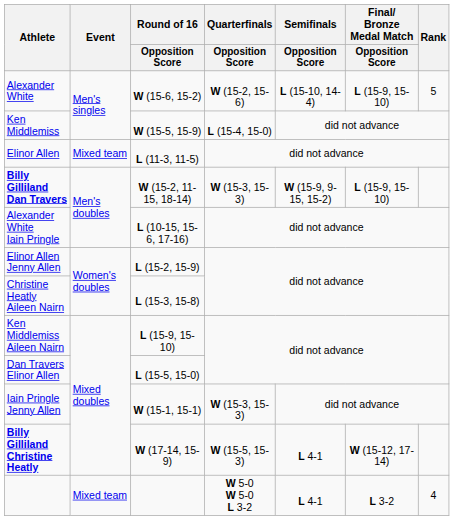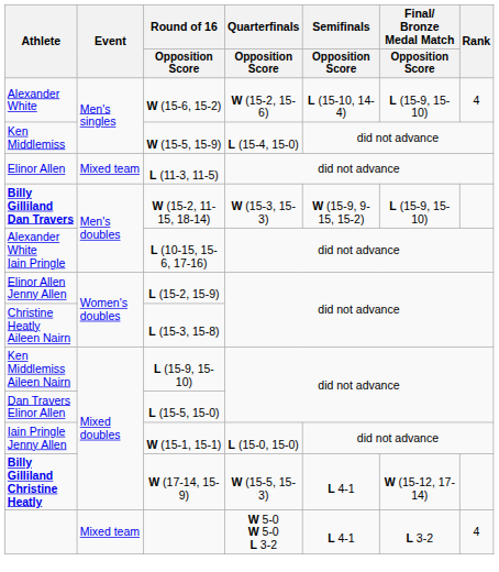 <table class=wikitable style="font-size:90%">
 <tr>
 <th rowspan="2">Athlete</th>
 <th rowspan="2">Event</th>
 <th>Round of 16</th>
 <th>Quarterfinals</th>
 <th>Semifinals</th>
 <th>Final/<br>Bronze Medal Match</th>
 <th rowspan=2>Rank</th>
 </tr>
 <tr style="font-size:95%">
 <th>Opposition<br>Score</th>
 <th>Opposition<br>Score</th>
 <th>Opposition<br>Score</th>
 <th>Opposition<br>Score</th>
 </tr>
 <tr align=center>
 <td align=left><a href='#'>Alexander White</a></td>
 <td align=left rowspan=2><a href='#'>Men's singles</a></td>
 <td><br><strong>W</strong> (15-6, 15-2)</td>
 <td><br><strong>W</strong> (15-2, 15-6)</td>
 <td><br><strong>L</strong> (15-10, 14-4)</td>
 <td><br><strong>L</strong> (15-9, 15-10)</td>
-<td>5</td>
+<td>4</td>
 </tr>
 <tr align=center>
 <td align=left><a href='#'>Ken Middlemiss</a></td>
 <td><br><strong>W</strong> (15-5, 15-9)</td>
 <td><br><strong>L</strong> (15-4, 15-0)</td>
 <td colspan=3>did not advance</td>
 </tr>
 <tr align=center>
 <td align=left><a href='#'>Elinor Allen</a></td>
 <td align=left><a href='#'>Mixed team</a></td>
 <td><br><strong>L</strong> (11-3, 11-5)</td>
 <td colspan=4>did not advance</td>
 </tr>
 <tr align=center>
 <td align=left><strong><a href='#'>Billy Gilliland</a></strong><br><strong><a href='#'>Dan Travers</a></strong></td>
 <td align=left rowspan=2><a href='#'>Men's doubles</a></td>
 <td><br><strong>W</strong> (15-2, 11-15, 18-14)</td>
 <td><br><strong>W</strong> (15-3, 15-3)</td>
 <td><br><strong>W</strong> (15-9, 9-15, 15-2)</td>
 <td><br><strong>L</strong> (15-9, 15-10)</td>
 <td></td>
 </tr>
 <tr align=center>
 <td align=left><a href='#'>Alexander White</a><br><a href='#'>Iain Pringle</a></td>
 <td><br><strong>L</strong> (10-15, 15-6, 17-16)</td>
 <td colspan=4>did not advance</td>
 </tr>
 <tr align=center>
 <td align=left><a href='#'>Elinor Allen</a><br><a href='#'>Jenny Allen</a></td>
 <td align=left rowspan=2><a href='#'>Women's doubles</a></td>
 <td><br><strong>L</strong> (15-2, 15-9)</td>
 <td colspan=4 rowspan=2>did not advance</td>
 </tr>
 <tr align=center>
 <td align=left><a href='#'>Christine Heatly</a><br><a href='#'>Aileen Nairn</a></td>
 <td><br><strong>L</strong> (15-3, 15-8)</td>
 </tr>
 <tr align=center>
 <td align=left><a href='#'>Ken Middlemiss</a><br><a href='#'>Aileen Nairn</a></td>
 <td align=left rowspan=4><a href='#'>Mixed doubles</a></td>
 <td><br><strong>L</strong> (15-9, 15-10)</td>
 <td colspan=4 rowspan=2>did not advance</td>
 </tr>
 <tr align=center>
 <td align=left><a href='#'>Dan Travers</a><br><a href='#'>Elinor Allen</a></td>
 <td><br><strong>L</strong> (15-5, 15-0)</td>
 </tr>
 <tr align=center>
 <td align=left><a href='#'>Iain Pringle</a><br><a href='#'>Jenny Allen</a></td>
 <td><br><strong>W</strong> (15-1, 15-1)</td>
-<td><br><strong>W</strong> (15-3, 15-3)</td>
+<td><br><strong>L</strong> (15-0, 15-0)</td>
 <td colspan=3>did not advance</td>
 </tr>
 <tr align=center>
 <td align=left><strong><a href='#'>Billy Gilliland</a></strong><br><strong><a href='#'>Christine Heatly</a></strong></td>
 <td><br><strong>W</strong> (17-14, 15-9)</td>
 <td><br><strong>W</strong> (15-5, 15-3)</td>
 <td><br><strong>L</strong> 4-1</td>
 <td><br><strong>W</strong> (15-12, 17-14)</td>
 <td></td>
 </tr>
 <tr align=center>
 <td align=left></td>
 <td align=left><a href='#'>Mixed team</a></td>
 <td></td>
 <td> <strong>W</strong> 5-0<br> <strong>W</strong> 5-0<br> <strong>L</strong> 3-2</td>
 <td><br><strong>L</strong> 4-1</td>
 <td><br><strong>L</strong> 3-2</td>
 <td>4</td>
 </tr>
 </table>
